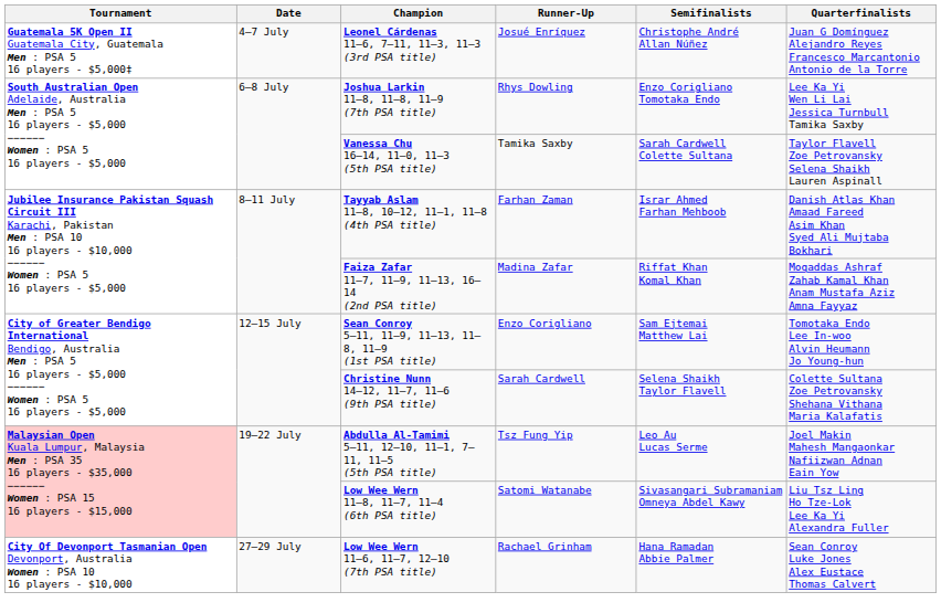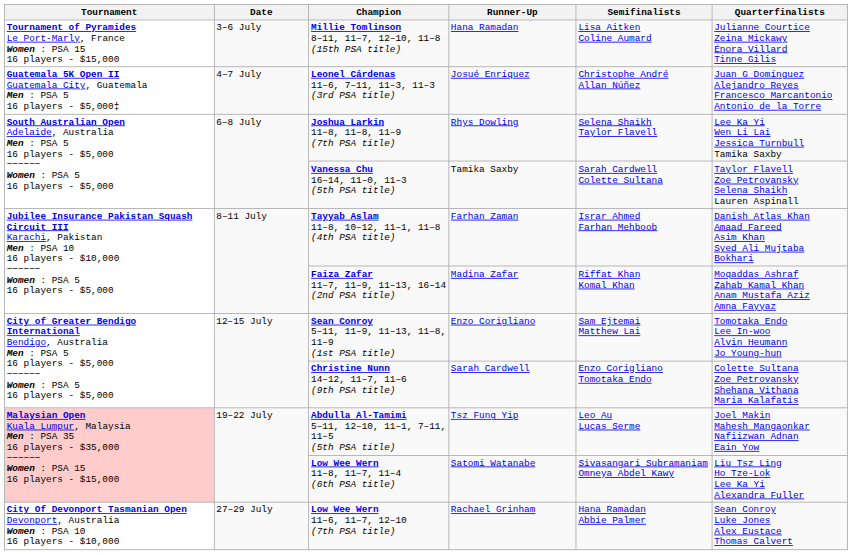 <table class="wikitable" style="font-size:88%">
 <tr>
 <th width=250>Tournament</th>
 <th width=110>Date</th>
 <th width=165>Champion</th>
 <th width=150>Runner-Up</th>
 <th width=160>Semifinalists</th>
 <th width=160>Quarterfinalists</th>
+</tr>
+<tr valign=top>
+<td style="background:#fff;"><strong><a href='#'>Tournament of Pyramides</a></strong><br> <a href='#'>Le Port-Marly</a>, France<br><strong> <em>Women</em> </strong>: PSA 15<br>16 players - $15,000</td>
+<td>3–6 July</td>
+<td> <strong><a href='#'>Millie Tomlinson</a></strong><br>8–11, 11–7, 12–10, 11–8<br><em>(15th PSA title)</em></td>
+<td> <a href='#'>Hana Ramadan</a></td>
+<td> <a href='#'>Lisa Aitken</a><br> <a href='#'>Coline Aumard</a></td>
+<td> <a href='#'>Julianne Courtice</a><br> <a href='#'>Zeina Mickawy</a><br> <a href='#'>Énora Villard</a><br> <a href='#'>Tinne Gilis</a></td>
 </tr>
 <tr valign=top>
 <td style="background:#fff;"><strong><a href='#'>Guatemala 5K Open II</a></strong><br> <a href='#'>Guatemala City</a>, Guatemala<br><strong> <em>Men</em> </strong>: PSA 5<br>16 players - $5,000‡</td>
 <td>4–7 July</td>
 <td> <strong><a href='#'>Leonel Cárdenas</a></strong><br>11–6, 7–11, 11–3, 11–3<br><em>(3rd PSA title)</em></td>
 <td> <a href='#'>Josué Enríquez</a></td>
 <td> <a href='#'>Christophe André</a><br> <a href='#'>Allan Núñez</a></td>
 <td> <a href='#'>Juan G Domínguez</a><br> <a href='#'>Alejandro Reyes</a><br> <a href='#'>Francesco Marcantonio</a><br> <a href='#'>Antonio de la Torre</a></td>
 </tr>
 <tr valign=top>
 <td rowspan=2 style="background:#fff;"><strong><a href='#'>South Australian Open</a></strong><br> <a href='#'>Adelaide</a>, Australia<br><strong> <em>Men</em> </strong>: PSA 5<br>16 players - $5,000<br>−−−−−−<br><strong> <em>Women</em> </strong>: PSA 5<br>16 players - $5,000</td>
 <td rowspan=2>6–8 July</td>
 <td> <strong><a href='#'>Joshua Larkin</a></strong><br>11–8, 11–8, 11–9<br><em>(7th PSA title)</em></td>
 <td> <a href='#'>Rhys Dowling</a></td>
-<td> <a href='#'>Enzo Corigliano</a><br> <a href='#'>Tomotaka Endo</a></td>
+<td> <a href='#'>Selena Shaikh</a><br> <a href='#'>Taylor Flavell</a></td>
 <td> <a href='#'>Lee Ka Yi</a><br> <a href='#'>Wen Li Lai</a><br> <a href='#'>Jessica Turnbull</a><br> Tamika Saxby</td>
 </tr>
 <tr valign=top>
 <td> <strong><a href='#'>Vanessa Chu</a></strong><br>16–14, 11–0, 11–3<br><em>(5th PSA title)</em></td>
 <td> Tamika Saxby</td>
 <td> <a href='#'>Sarah Cardwell</a><br> <a href='#'>Colette Sultana</a></td>
 <td> <a href='#'>Taylor Flavell</a><br> <a href='#'>Zoe Petrovansky</a><br> <a href='#'>Selena Shaikh</a><br> Lauren Aspinall</td>
 </tr>
 <tr valign=top>
 <td rowspan=2 style="background:#fff;"><strong><a href='#'>Jubilee Insurance Pakistan Squash Circuit III</a></strong><br> <a href='#'>Karachi</a>, Pakistan<br><strong> <em>Men</em> </strong>: PSA 10<br>16 players - $10,000<br>−−−−−−<br><strong> <em>Women</em> </strong>: PSA 5<br>16 players - $5,000</td>
 <td rowspan=2>8–11 July</td>
 <td> <strong><a href='#'>Tayyab Aslam</a></strong><br>11–8, 10–12, 11–1, 11–8<br><em>(4th PSA title)</em></td>
 <td> <a href='#'>Farhan Zaman</a></td>
 <td> <a href='#'>Israr Ahmed</a><br> <a href='#'>Farhan Mehboob</a></td>
 <td> <a href='#'>Danish Atlas Khan</a><br> <a href='#'>Amaad Fareed</a><br> <a href='#'>Asim Khan</a><br> <a href='#'>Syed Ali Mujtaba Bokhari</a></td>
 </tr>
 <tr valign=top>
 <td> <strong><a href='#'>Faiza Zafar</a></strong><br>11–7, 11–9, 11–13, 16–14<br><em>(2nd PSA title)</em></td>
 <td> <a href='#'>Madina Zafar</a></td>
 <td> <a href='#'>Riffat Khan</a><br> <a href='#'>Komal Khan</a></td>
 <td> <a href='#'>Moqaddas Ashraf</a><br> <a href='#'>Zahab Kamal Khan</a><br> <a href='#'>Anam Mustafa Aziz</a><br> <a href='#'>Amna Fayyaz</a></td>
 </tr>
 <tr valign=top>
 <td rowspan=2 style="background:#fff;"><strong><a href='#'>City of Greater Bendigo International</a></strong><br> <a href='#'>Bendigo</a>, Australia<br><strong> <em>Men</em> </strong>: PSA 5<br>16 players - $5,000<br>−−−−−−<br><strong> <em>Women</em> </strong>: PSA 5<br>16 players - $5,000</td>
 <td rowspan=2>12–15 July</td>
 <td> <strong><a href='#'>Sean Conroy</a></strong><br>5–11, 11–9, 11–13, 11–8, 11–9<br><em>(1st PSA title)</em></td>
 <td> <a href='#'>Enzo Corigliano</a></td>
 <td> <a href='#'>Sam Ejtemai</a><br> <a href='#'>Matthew Lai</a></td>
 <td> <a href='#'>Tomotaka Endo</a><br> <a href='#'>Lee In-woo</a><br> <a href='#'>Alvin Heumann</a><br> <a href='#'>Jo Young-hun</a></td>
 </tr>
 <tr valign=top>
 <td> <strong><a href='#'>Christine Nunn</a></strong><br>14–12, 11–7, 11–6<br><em>(9th PSA title)</em></td>
 <td> <a href='#'>Sarah Cardwell</a></td>
-<td> <a href='#'>Selena Shaikh</a><br> <a href='#'>Taylor Flavell</a></td>
+<td> <a href='#'>Enzo Corigliano</a><br> <a href='#'>Tomotaka Endo</a></td>
 <td> <a href='#'>Colette Sultana</a><br> <a href='#'>Zoe Petrovansky</a><br> <a href='#'>Shehana Vithana</a><br> <a href='#'>Maria Kalafatis</a></td>
 </tr>
 <tr valign=top>
 <td rowspan=2 style="background:#ffcccc;"><strong><a href='#'>Malaysian Open</a></strong><br> <a href='#'>Kuala Lumpur</a>, Malaysia<br><strong> <em>Men</em> </strong>: PSA 35<br>16 players - $35,000<br>−−−−−−<br><strong> <em>Women</em> </strong>: PSA 15<br>16 players - $15,000</td>
 <td rowspan=2>19–22 July</td>
 <td> <strong><a href='#'>Abdulla Al-Tamimi</a></strong><br>5–11, 12–10, 11–1, 7–11, 11–5<br><em>(5th PSA title)</em></td>
 <td> <a href='#'>Tsz Fung Yip</a></td>
 <td> <a href='#'>Leo Au</a><br> <a href='#'>Lucas Serme</a></td>
 <td> <a href='#'>Joel Makin</a><br> <a href='#'>Mahesh Mangaonkar</a><br> <a href='#'>Nafiizwan Adnan</a><br> <a href='#'>Eain Yow</a></td>
 </tr>
 <tr valign=top>
 <td> <strong><a href='#'>Low Wee Wern</a></strong><br>11–8, 11–7, 11–4<br><em>(6th PSA title)</em></td>
 <td> <a href='#'>Satomi Watanabe</a></td>
 <td> <a href='#'>Sivasangari Subramaniam</a><br> <a href='#'>Omneya Abdel Kawy</a></td>
 <td> <a href='#'>Liu Tsz Ling</a><br> <a href='#'>Ho Tze-Lok</a><br> <a href='#'>Lee Ka Yi</a><br> <a href='#'>Alexandra Fuller</a></td>
 </tr>
 <tr valign=top>
 <td style="background:#fff;"><strong><a href='#'>City Of Devonport Tasmanian Open</a></strong><br> <a href='#'>Devonport</a>, Australia<br><strong> <em>Women</em> </strong>: PSA 10<br>16 players - $10,000</td>
 <td>27–29 July</td>
 <td> <strong><a href='#'>Low Wee Wern</a></strong><br>11–6, 11–7, 12–10<br><em>(7th PSA title)</em></td>
 <td> <a href='#'>Rachael Grinham</a></td>
 <td> <a href='#'>Hana Ramadan</a><br> <a href='#'>Abbie Palmer</a></td>
 <td> <a href='#'>Sean Conroy</a><br> <a href='#'>Luke Jones</a><br> <a href='#'>Alex Eustace</a><br> <a href='#'>Thomas Calvert</a></td>
 </tr>
 </table>
